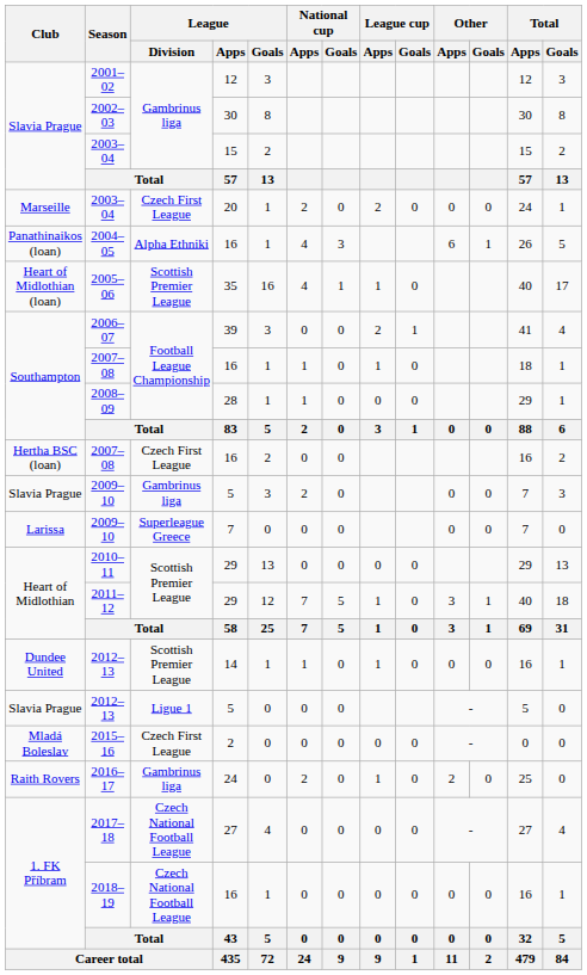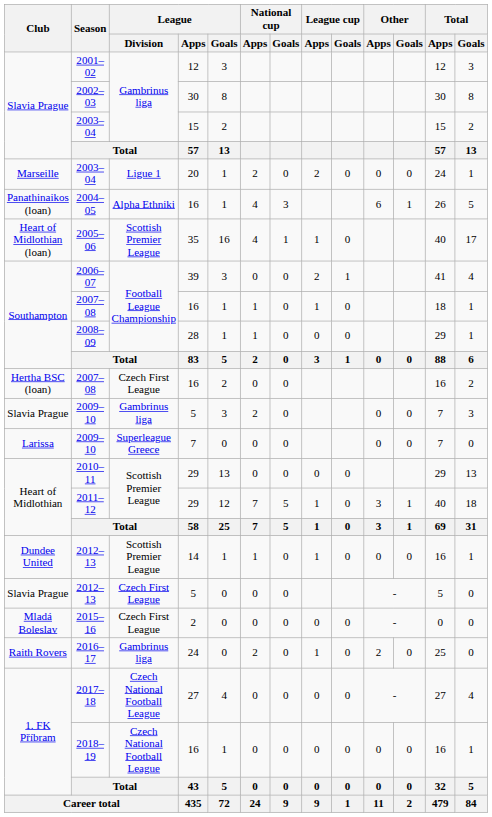 <table class="wikitable" style="text-align:center">
 <tr>
 <th rowspan="2">Club</th>
 <th rowspan="2">Season</th>
 <th colspan="3">League</th>
 <th colspan="2">National cup</th>
 <th colspan="2">League cup</th>
 <th colspan="2">Other</th>
 <th colspan="2">Total</th>
 </tr>
 <tr>
 <th>Division</th>
 <th>Apps</th>
 <th>Goals</th>
 <th>Apps</th>
 <th>Goals</th>
 <th>Apps</th>
 <th>Goals</th>
 <th>Apps</th>
 <th>Goals</th>
 <th>Apps</th>
 <th>Goals</th>
 </tr>
 <tr>
 <td rowspan="4"><a href='#'>Slavia Prague</a></td>
 <td><a href='#'>2001–02</a></td>
 <td rowspan="3"><a href='#'>Gambrinus liga</a></td>
 <td>12</td>
 <td>3</td>
 <td></td>
 <td></td>
 <td></td>
 <td></td>
 <td></td>
 <td></td>
 <td>12</td>
 <td>3</td>
 </tr>
 <tr>
 <td><a href='#'>2002–03</a></td>
 <td>30</td>
 <td>8</td>
 <td></td>
 <td></td>
 <td></td>
 <td></td>
 <td></td>
 <td></td>
 <td>30</td>
 <td>8</td>
 </tr>
 <tr>
 <td><a href='#'>2003–04</a></td>
 <td>15</td>
 <td>2</td>
 <td></td>
 <td></td>
 <td></td>
 <td></td>
 <td></td>
 <td></td>
 <td>15</td>
 <td>2</td>
 </tr>
 <tr>
 <th colspan="2">Total</th>
 <th>57</th>
 <th>13</th>
 <th></th>
 <th></th>
 <th></th>
 <th></th>
 <th></th>
 <th></th>
 <th>57</th>
 <th>13</th>
 </tr>
 <tr>
 <td><a href='#'>Marseille</a></td>
 <td><a href='#'>2003–04</a></td>
-<td><a href='#'>Czech First League</a></td>
+<td><a href='#'>Ligue 1</a></td>
 <td>20</td>
 <td>1</td>
 <td>2</td>
 <td>0</td>
 <td>2</td>
 <td>0</td>
 <td>0</td>
 <td>0</td>
 <td>24</td>
 <td>1</td>
 </tr>
 <tr>
 <td><a href='#'>Panathinaikos</a> (loan)</td>
 <td><a href='#'>2004–05</a></td>
 <td><a href='#'>Alpha Ethniki</a></td>
 <td>16</td>
 <td>1</td>
 <td>4</td>
 <td>3</td>
 <td></td>
 <td></td>
 <td>6</td>
 <td>1</td>
 <td>26</td>
 <td>5</td>
 </tr>
 <tr>
 <td><a href='#'>Heart of Midlothian</a> (loan)</td>
 <td><a href='#'>2005–06</a></td>
 <td><a href='#'>Scottish Premier League</a></td>
 <td>35</td>
 <td>16</td>
 <td>4</td>
 <td>1</td>
 <td>1</td>
 <td>0</td>
 <td></td>
 <td></td>
 <td>40</td>
 <td>17</td>
 </tr>
 <tr>
 <td rowspan="4"><a href='#'>Southampton</a></td>
 <td><a href='#'>2006–07</a></td>
 <td rowspan="3"><a href='#'>Football League Championship</a></td>
 <td>39</td>
 <td>3</td>
 <td>0</td>
 <td>0</td>
 <td>2</td>
 <td>1</td>
 <td></td>
 <td></td>
 <td>41</td>
 <td>4</td>
 </tr>
 <tr>
 <td><a href='#'>2007–08</a></td>
 <td>16</td>
 <td>1</td>
 <td>1</td>
 <td>0</td>
 <td>1</td>
 <td>0</td>
 <td></td>
 <td></td>
 <td>18</td>
 <td>1</td>
 </tr>
 <tr>
 <td><a href='#'>2008–09</a></td>
 <td>28</td>
 <td>1</td>
 <td>1</td>
 <td>0</td>
 <td>0</td>
 <td>0</td>
 <td></td>
 <td></td>
 <td>29</td>
 <td>1</td>
 </tr>
 <tr>
 <th colspan="2">Total</th>
 <th>83</th>
 <th>5</th>
 <th>2</th>
 <th>0</th>
 <th>3</th>
 <th>1</th>
 <th>0</th>
 <th>0</th>
 <th>88</th>
 <th>6</th>
 </tr>
 <tr>
 <td><a href='#'>Hertha BSC</a> (loan)</td>
 <td><a href='#'>2007–08</a></td>
 <td>Czech First League</td>
 <td>16</td>
 <td>2</td>
 <td>0</td>
 <td>0</td>
 <td></td>
 <td></td>
 <td></td>
 <td></td>
 <td>16</td>
 <td>2</td>
 </tr>
 <tr>
 <td>Slavia Prague</td>
 <td><a href='#'>2009–10</a></td>
 <td><a href='#'>Gambrinus liga</a></td>
 <td>5</td>
 <td>3</td>
 <td>2</td>
 <td>0</td>
 <td></td>
 <td></td>
 <td>0</td>
 <td>0</td>
 <td>7</td>
 <td>3</td>
 </tr>
 <tr>
 <td><a href='#'>Larissa</a></td>
 <td><a href='#'>2009–10</a></td>
 <td><a href='#'>Superleague Greece</a></td>
 <td>7</td>
 <td>0</td>
 <td>0</td>
 <td>0</td>
 <td></td>
 <td></td>
 <td>0</td>
 <td>0</td>
 <td>7</td>
 <td>0</td>
 </tr>
 <tr>
 <td rowspan="3">Heart of Midlothian</td>
 <td><a href='#'>2010–11</a></td>
 <td rowspan="2">Scottish Premier League</td>
 <td>29</td>
 <td>13</td>
 <td>0</td>
 <td>0</td>
 <td>0</td>
 <td>0</td>
 <td></td>
 <td></td>
 <td>29</td>
 <td>13</td>
 </tr>
 <tr>
 <td><a href='#'>2011–12</a></td>
 <td>29</td>
 <td>12</td>
 <td>7</td>
 <td>5</td>
 <td>1</td>
 <td>0</td>
 <td>3</td>
 <td>1</td>
 <td>40</td>
 <td>18</td>
 </tr>
 <tr>
 <th colspan="2">Total</th>
 <th>58</th>
 <th>25</th>
 <th>7</th>
 <th>5</th>
 <th>1</th>
 <th>0</th>
 <th>3</th>
 <th>1</th>
 <th>69</th>
 <th>31</th>
 </tr>
 <tr>
 <td><a href='#'>Dundee United</a></td>
 <td><a href='#'>2012–13</a></td>
 <td>Scottish Premier League</td>
 <td>14</td>
 <td>1</td>
 <td>1</td>
 <td>0</td>
 <td>1</td>
 <td>0</td>
 <td>0</td>
 <td>0</td>
 <td>16</td>
 <td>1</td>
 </tr>
 <tr>
 <td>Slavia Prague</td>
 <td><a href='#'>2012–13</a></td>
-<td><a href='#'>Ligue 1</a></td>
+<td><a href='#'>Czech First League</a></td>
 <td>5</td>
 <td>0</td>
 <td>0</td>
 <td>0</td>
 <td></td>
 <td></td>
 <td colspan="2">-</td>
 <td>5</td>
 <td>0</td>
 </tr>
 <tr>
 <td><a href='#'>Mladá Boleslav</a></td>
 <td><a href='#'>2015–16</a></td>
 <td>Czech First League</td>
 <td>2</td>
 <td>0</td>
 <td>0</td>
 <td>0</td>
 <td>0</td>
 <td>0</td>
 <td colspan="2">-</td>
 <td>0</td>
 <td>0</td>
 </tr>
 <tr>
 <td><a href='#'>Raith Rovers</a></td>
 <td><a href='#'>2016–17</a></td>
 <td><a href='#'>Gambrinus liga</a></td>
 <td>24</td>
 <td>0</td>
 <td>2</td>
 <td>0</td>
 <td>1</td>
 <td>0</td>
 <td>2</td>
 <td>0</td>
 <td>25</td>
 <td>0</td>
 </tr>
 <tr>
 <td rowspan="3"><a href='#'>1. FK Příbram</a></td>
 <td><a href='#'>2017–18</a></td>
 <td><a href='#'>Czech National Football League</a></td>
 <td>27</td>
 <td>4</td>
 <td>0</td>
 <td>0</td>
 <td>0</td>
 <td>0</td>
 <td colspan="2">-</td>
 <td>27</td>
 <td>4</td>
 </tr>
 <tr>
 <td><a href='#'>2018–19</a></td>
 <td><a href='#'>Czech National Football League</a></td>
 <td>16</td>
 <td>1</td>
 <td>0</td>
 <td>0</td>
 <td>0</td>
 <td>0</td>
 <td>0</td>
 <td>0</td>
 <td>16</td>
 <td>1</td>
 </tr>
 <tr>
 <th colspan="2">Total</th>
 <th>43</th>
 <th>5</th>
 <th>0</th>
 <th>0</th>
 <th>0</th>
 <th>0</th>
 <th>0</th>
 <th>0</th>
 <th>32</th>
 <th>5</th>
 </tr>
 <tr>
 <th colspan="3">Career total</th>
 <th>435</th>
 <th>72</th>
 <th>24</th>
 <th>9</th>
 <th>9</th>
 <th>1</th>
 <th>11</th>
 <th>2</th>
 <th>479</th>
 <th>84</th>
 </tr>
 </table>
